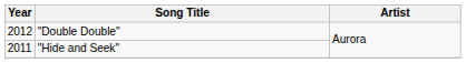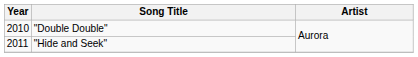 <table class="wikitable" style="width:650px">
 <tr>
 <th width=10>Year</th>
 <th>Song Title</th>
 <th>Artist</th>
 </tr>
 <tr>
-<td>2012</td>
+<td>2010</td>
 <td>"Double Double" </td>
 <td rowspan="2">Aurora</td>
 </tr>
 <tr>
 <td>2011</td>
 <td>"Hide and Seek" </td>
 </tr>
 <tr>
 </tr>
 </table>
